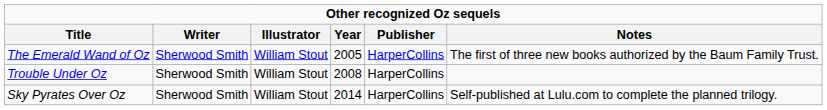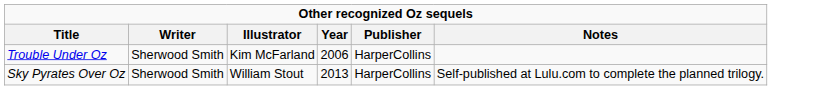 <table class="wikitable">
 <tr>
 <td colspan="6" style="text-align:center;"><strong>Other recognized Oz sequels</strong></td>
 </tr>
 <tr>
 <th>Title</th>
 <th>Writer</th>
 <th>Illustrator</th>
 <th>Year</th>
 <th>Publisher</th>
 <th>Notes</th>
 </tr>
 <tr>
-<td><em><a href='#'>The Emerald Wand of Oz</a></em></td>
-<td><a href='#'>Sherwood Smith</a></td>
-<td><a href='#'>William Stout</a></td>
-<td>2005</td>
-<td><a href='#'>HarperCollins</a></td>
-<td>The first of three new books authorized by the Baum Family Trust.</td>
-</tr>
-<tr>
 <td><em><a href='#'>Trouble Under Oz</a></em></td>
 <td>Sherwood Smith</td>
-<td>William Stout</td>
-<td>2008</td>
+<td>Kim McFarland</td>
+<td>2006</td>
 <td>HarperCollins</td>
 <td></td>
 </tr>
 <tr>
 <td><em>Sky Pyrates Over Oz</em></td>
 <td>Sherwood Smith</td>
 <td>William Stout</td>
-<td>2014</td>
+<td>2013</td>
 <td>HarperCollins</td>
 <td>Self-published at Lulu.com to complete the planned trilogy.</td>
 </tr>
 </table>
